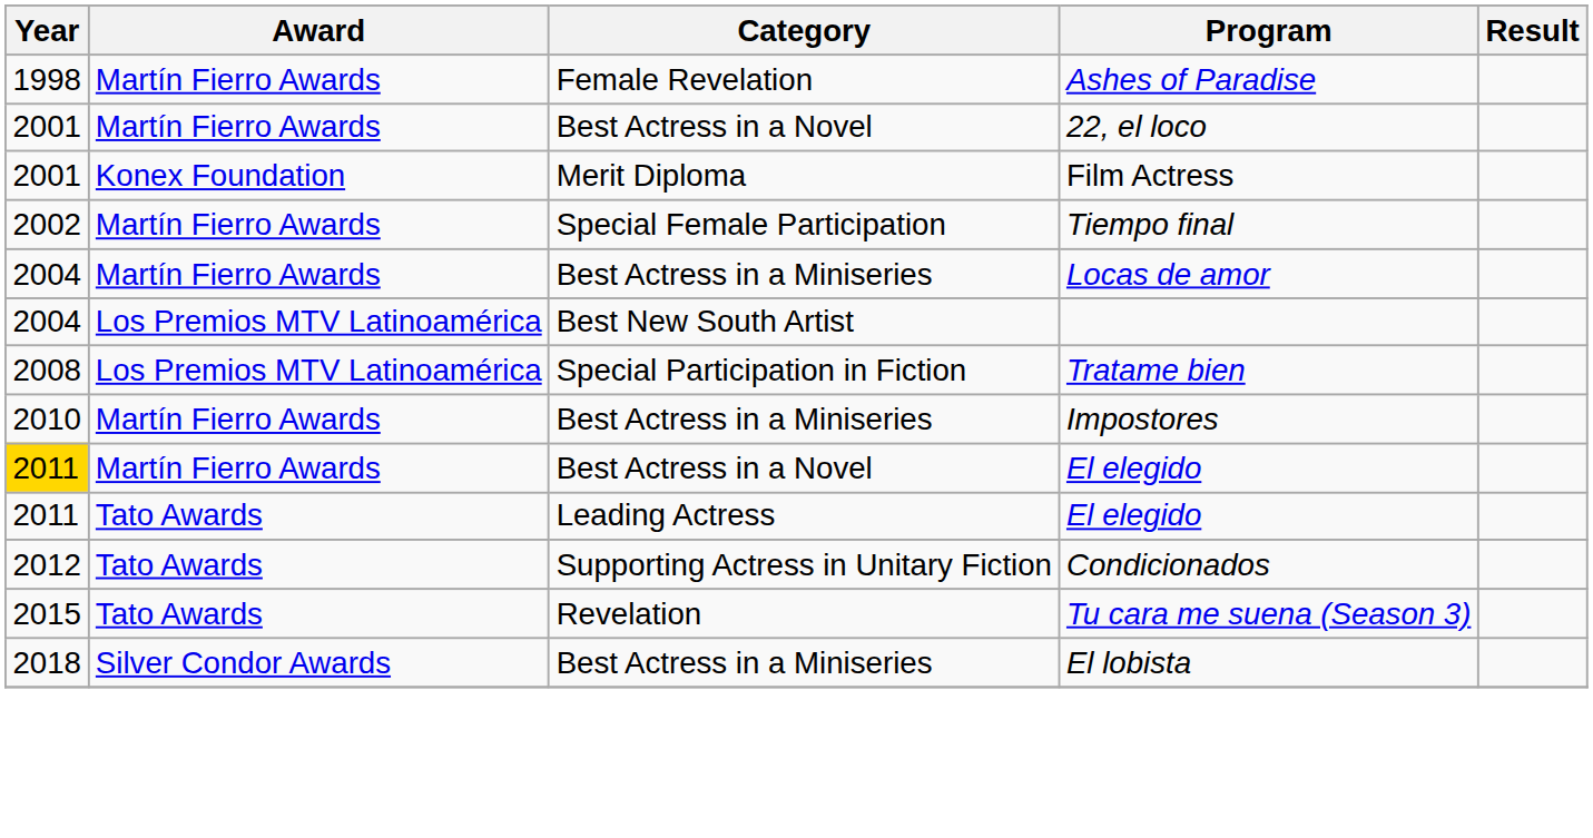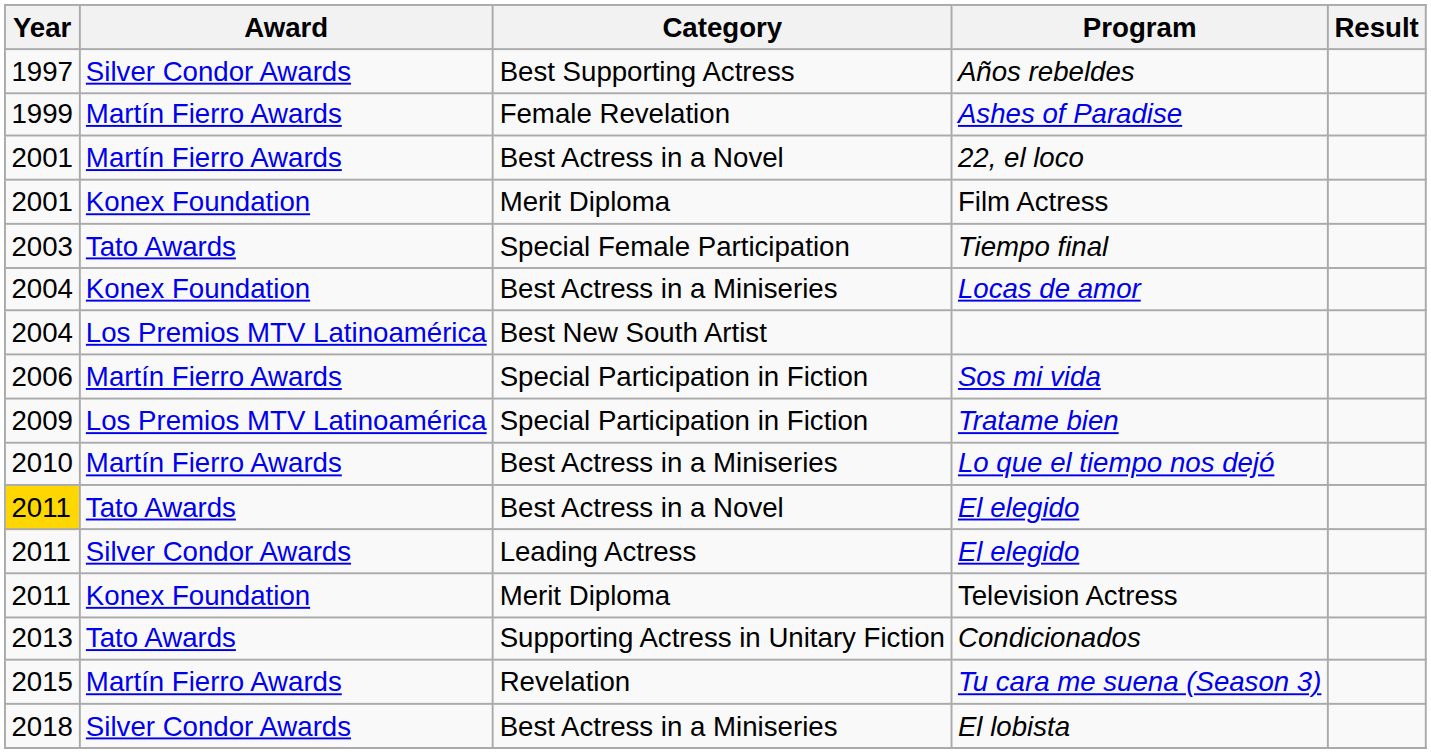 <table class="wikitable" style="font-size: 90%;">
 <tr>
 <th>Year</th>
 <th>Award</th>
 <th>Category</th>
 <th>Program</th>
 <th>Result</th>
 </tr>
 <tr>
-<td>1998</td>
+<td>1997</td>
+<td><a href='#'>Silver Condor Awards</a></td>
+<td>Best Supporting Actress</td>
+<td><em>Años rebeldes</em></td>
+<td></td>
+</tr>
+<tr>
+<td>1999</td>
 <td><a href='#'>Martín Fierro Awards</a></td>
 <td>Female Revelation</td>
 <td><em><a href='#'>Ashes of Paradise</a></em></td>
 <td></td>
 </tr>
 <tr>
 <td>2001</td>
 <td><a href='#'>Martín Fierro Awards</a></td>
 <td>Best Actress in a Novel</td>
 <td><em>22, el loco</em></td>
 <td></td>
 </tr>
 <tr>
 <td>2001</td>
 <td><a href='#'>Konex Foundation</a></td>
 <td>Merit Diploma</td>
 <td>Film Actress</td>
 <td></td>
 </tr>
 <tr>
-<td>2002</td>
-<td><a href='#'>Martín Fierro Awards</a></td>
+<td>2003</td>
+<td><a href='#'>Tato Awards</a></td>
 <td>Special Female Participation</td>
 <td><em>Tiempo final</em></td>
 <td></td>
 </tr>
 <tr>
 <td>2004</td>
-<td><a href='#'>Martín Fierro Awards</a></td>
+<td><a href='#'>Konex Foundation</a></td>
 <td>Best Actress in a Miniseries</td>
 <td><em><a href='#'>Locas de amor</a></em></td>
 <td></td>
 </tr>
 <tr>
 <td>2004</td>
 <td><a href='#'>Los Premios MTV Latinoamérica</a></td>
 <td>Best New South Artist</td>
 <td></td>
 <td></td>
 </tr>
 <tr>
-<td>2008</td>
+<td>2006</td>
+<td><a href='#'>Martín Fierro Awards</a></td>
+<td>Special Participation in Fiction</td>
+<td><em><a href='#'>Sos mi vida</a></em></td>
+<td></td>
+</tr>
+<tr>
+<td>2009</td>
 <td><a href='#'>Los Premios MTV Latinoamérica</a></td>
 <td>Special Participation in Fiction</td>
 <td><em><a href='#'>Tratame bien</a></em></td>
 <td></td>
 </tr>
 <tr>
 <td>2010</td>
 <td><a href='#'>Martín Fierro Awards</a></td>
 <td>Best Actress in a Miniseries</td>
-<td><em>Impostores</em></td>
+<td><em><a href='#'>Lo que el tiempo nos dejó</a></em></td>
 <td></td>
 </tr>
 <tr>
 <td style="background: gold;">2011</td>
-<td><a href='#'>Martín Fierro Awards</a></td>
+<td><a href='#'>Tato Awards</a></td>
 <td>Best Actress in a Novel</td>
 <td><em><a href='#'>El elegido</a></em></td>
 <td></td>
 </tr>
 <tr>
 <td>2011</td>
-<td><a href='#'>Tato Awards</a></td>
+<td><a href='#'>Silver Condor Awards</a></td>
 <td>Leading Actress</td>
 <td><em><a href='#'>El elegido</a></em></td>
 <td></td>
 </tr>
 <tr>
-<td>2012</td>
+<td>2011</td>
+<td><a href='#'>Konex Foundation</a></td>
+<td>Merit Diploma</td>
+<td>Television Actress</td>
+<td></td>
+</tr>
+<tr>
+<td>2013</td>
 <td><a href='#'>Tato Awards</a></td>
 <td>Supporting Actress in Unitary Fiction</td>
 <td><em>Condicionados</em></td>
 <td></td>
 </tr>
 <tr>
 <td>2015</td>
-<td><a href='#'>Tato Awards</a></td>
+<td><a href='#'>Martín Fierro Awards</a></td>
 <td>Revelation</td>
 <td><em><a href='#'>Tu cara me suena (Season 3)</a></em></td>
 <td></td>
 </tr>
 <tr>
 <td>2018</td>
 <td><a href='#'>Silver Condor Awards</a></td>
 <td>Best Actress in a Miniseries</td>
 <td><em>El lobista</em></td>
 <td></td>
 </tr>
 <tr>
 </tr>
 </table>
